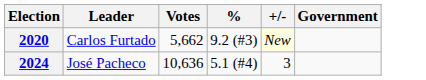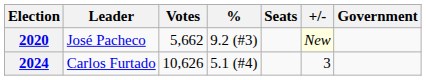 <table class="wikitable" style="text-align:right;">
 <tr>
 <th>Election</th>
 <th>Leader</th>
 <th>Votes</th>
 <th>%</th>
+<th>Seats</th>
 <th>+/-</th>
 <th>Government</th>
 </tr>
 <tr>
 <th><a href='#'>2020</a></th>
-<td align=left><a href='#'>Carlos Furtado</a></td>
+<td align=left><a href='#'>José Pacheco</a></td>
 <td>5,662</td>
 <td>9.2 (#3)</td>
+<td></td>
 <td style="background: lightyellow;"><em>New</em></td>
 <td></td>
 </tr>
 <tr>
 <th><a href='#'>2024</a></th>
-<td align=left><a href='#'>José Pacheco</a></td>
-<td>10,636</td>
+<td align=left><a href='#'>Carlos Furtado</a></td>
+<td>10,626</td>
 <td>5.1 (#4)</td>
+<td></td>
 <td>3</td>
 <td></td>
 </tr>
 </table>
